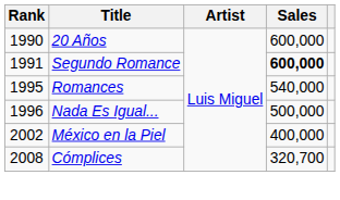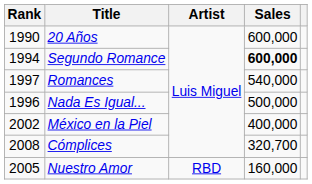 <table class="wikitable sortable" style="text-align: center;">
 <tr>
 <th>Rank</th>
 <th>Title</th>
 <th>Artist</th>
 <th>Sales</th>
 <th></th>
 </tr>
 <tr>
 <td>1990</td>
 <td style="text-align: left;"><em><a href='#'>20 Años</a></em></td>
 <td style="text-align: left;" rowspan="6"><a href='#'>Luis Miguel</a></td>
 <td>600,000</td>
 <td></td>
 </tr>
 <tr>
-<td>1991</td>
+<td>1994</td>
 <td style="text-align: left;"><em><a href='#'>Segundo Romance</a></em></td>
 <td><strong>600,000</strong></td>
 <td></td>
 </tr>
 <tr>
-<td>1995</td>
+<td>1997</td>
 <td style="text-align: left;"><em><a href='#'>Romances</a></em></td>
 <td>540,000</td>
 <td></td>
 </tr>
 <tr>
 <td>1996</td>
 <td style="text-align: left;"><em><a href='#'>Nada Es Igual...</a></em></td>
 <td>500,000</td>
 <td></td>
 </tr>
 <tr>
 <td>2002</td>
 <td style="text-align: left;"><em><a href='#'>México en la Piel</a></em></td>
 <td>400,000</td>
 <td></td>
 </tr>
 <tr>
 <td>2008</td>
 <td style="text-align: left;"><em><a href='#'>Cómplices</a></em></td>
 <td>320,700</td>
 <td></td>
 </tr>
+<tr>
+<td>2005</td>
+<td style="text-align: left;"><em><a href='#'>Nuestro Amor</a></em></td>
+<td><a href='#'>RBD</a></td>
+<td>160,000</td>
+<td></td>
+</tr>
 </table>
